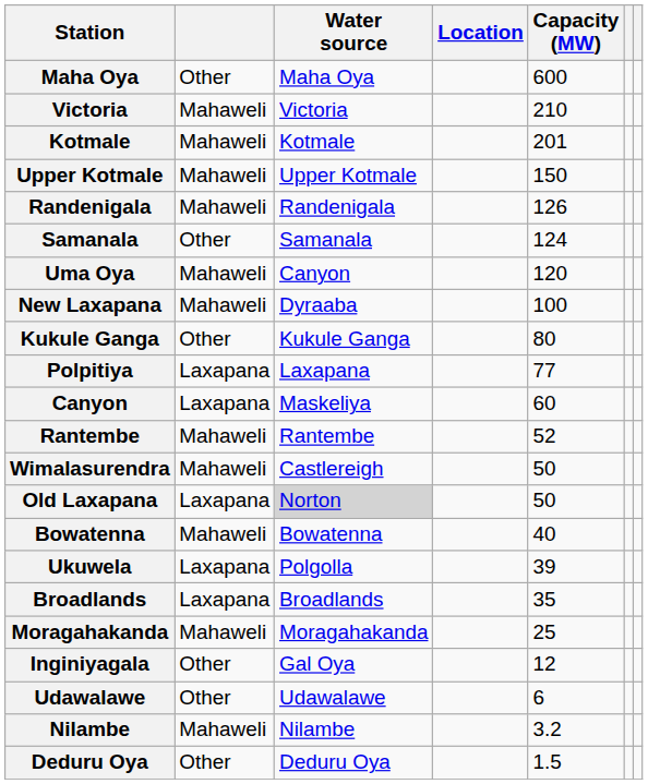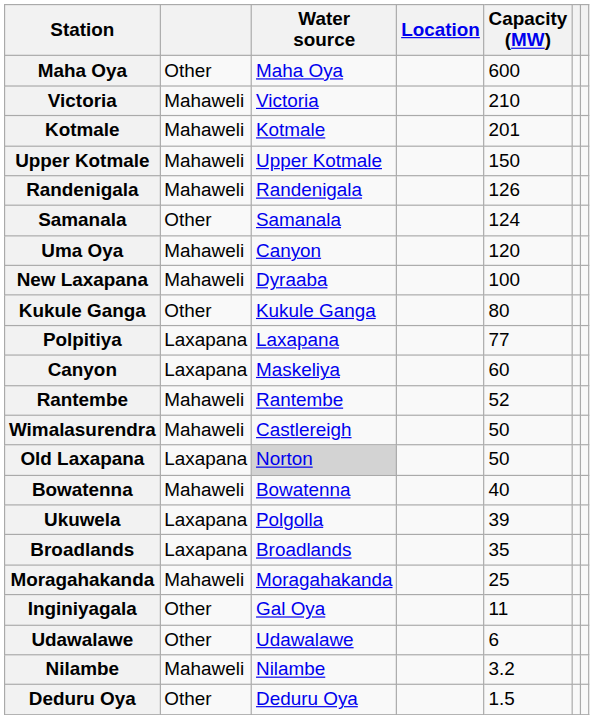 <table class="wikitable plainrowheaders sortable">
 <tr>
 <th scope="col">Station</th>
 <th scope="col"></th>
 <th scope="col">Water<br>source</th>
 <th scope="col" class="unsortable"><a href='#'>Location</a></th>
 <th scope="col">Capacity<br>(<a href='#'>MW</a>)</th>
 <th scope="col"> </th>
 <th scope="col" class="unsortable"></th>
 </tr>
 <tr>
 <th scope="row">Maha Oya</th>
 <td>Other</td>
 <td><a href='#'>Maha Oya</a></td>
 <td></td>
 <td>600</td>
 <td></td>
 <td></td>
 </tr>
 <tr>
 <th scope="row">Victoria</th>
 <td>Mahaweli</td>
 <td><a href='#'>Victoria</a></td>
 <td></td>
 <td>210</td>
 <td></td>
 <td></td>
 </tr>
 <tr>
 <th scope="row">Kotmale</th>
 <td>Mahaweli</td>
 <td><a href='#'>Kotmale</a></td>
 <td></td>
 <td>201</td>
 <td></td>
 <td></td>
 </tr>
 <tr>
 <th scope="row">Upper Kotmale</th>
 <td>Mahaweli</td>
 <td><a href='#'>Upper Kotmale</a></td>
 <td></td>
 <td>150</td>
 <td></td>
 <td></td>
 </tr>
 <tr>
 <th scope="row">Randenigala</th>
 <td>Mahaweli</td>
 <td><a href='#'>Randenigala</a></td>
 <td></td>
 <td>126</td>
 <td></td>
 <td></td>
 </tr>
 <tr>
 <th scope="row">Samanala</th>
 <td>Other</td>
 <td><a href='#'>Samanala</a></td>
 <td></td>
 <td>124</td>
 <td></td>
 <td></td>
 </tr>
 <tr>
 <th scope="row">Uma Oya</th>
 <td>Mahaweli</td>
 <td><a href='#'>Canyon</a></td>
 <td></td>
 <td>120</td>
 <td></td>
 <td></td>
 </tr>
 <tr>
 <th scope="row">New Laxapana</th>
 <td>Mahaweli</td>
 <td><a href='#'>Dyraaba</a></td>
 <td></td>
 <td>100</td>
 <td></td>
 <td></td>
 </tr>
 <tr>
 <th scope="row">Kukule Ganga</th>
 <td>Other</td>
 <td><a href='#'>Kukule Ganga</a></td>
 <td></td>
 <td>80</td>
 <td></td>
 <td></td>
 </tr>
 <tr>
 <th scope="row">Polpitiya</th>
 <td>Laxapana</td>
 <td><a href='#'>Laxapana</a></td>
 <td></td>
 <td>77</td>
 <td></td>
 <td></td>
 </tr>
 <tr>
 <th scope="row">Canyon</th>
 <td>Laxapana</td>
 <td><a href='#'>Maskeliya</a></td>
 <td></td>
 <td>60</td>
 <td></td>
 <td></td>
 </tr>
 <tr>
 <th scope="row">Rantembe</th>
 <td>Mahaweli</td>
 <td><a href='#'>Rantembe</a></td>
 <td></td>
 <td>52</td>
 <td></td>
 <td></td>
 </tr>
 <tr>
 <th scope="row">Wimalasurendra</th>
 <td>Mahaweli</td>
 <td><a href='#'>Castlereigh</a></td>
 <td></td>
 <td>50</td>
 <td></td>
 <td></td>
 </tr>
 <tr>
 <th scope="row">Old Laxapana</th>
 <td>Laxapana</td>
 <td style="background: lightgrey;"><a href='#'>Norton</a></td>
 <td></td>
 <td>50</td>
 <td></td>
 <td></td>
 </tr>
 <tr>
 <th scope="row">Bowatenna</th>
 <td>Mahaweli</td>
 <td><a href='#'>Bowatenna</a></td>
 <td></td>
 <td>40</td>
 <td></td>
 <td></td>
 </tr>
 <tr>
 <th scope="row">Ukuwela</th>
 <td>Laxapana</td>
 <td><a href='#'>Polgolla</a></td>
 <td></td>
 <td>39</td>
 <td></td>
 <td></td>
 </tr>
 <tr>
 <th scope="row">Broadlands</th>
 <td>Laxapana</td>
 <td><a href='#'>Broadlands</a></td>
 <td></td>
 <td>35</td>
 <td></td>
 <td></td>
 </tr>
 <tr>
 <th scope="row">Moragahakanda</th>
 <td>Mahaweli</td>
 <td><a href='#'>Moragahakanda</a></td>
 <td></td>
 <td>25</td>
 <td></td>
 <td></td>
 </tr>
 <tr>
 <th scope="row">Inginiyagala</th>
 <td>Other</td>
 <td><a href='#'>Gal Oya</a></td>
 <td></td>
-<td>12</td>
+<td>11</td>
 <td></td>
 <td></td>
 </tr>
 <tr>
 <th scope="row">Udawalawe</th>
 <td>Other</td>
 <td><a href='#'>Udawalawe</a></td>
 <td></td>
 <td>6</td>
 <td></td>
 <td></td>
 </tr>
 <tr>
 <th scope="row">Nilambe</th>
 <td>Mahaweli</td>
 <td><a href='#'>Nilambe</a></td>
 <td></td>
 <td>3.2</td>
 <td></td>
 <td></td>
 </tr>
 <tr>
 <th scope="row">Deduru Oya</th>
 <td>Other</td>
 <td><a href='#'>Deduru Oya</a></td>
 <td></td>
 <td>1.5</td>
 <td></td>
 <td></td>
 </tr>
 <tr>
 </tr>
 </table>
